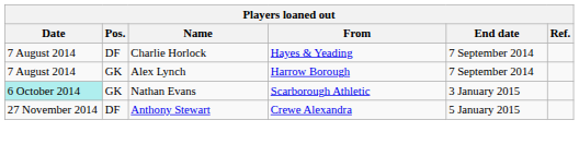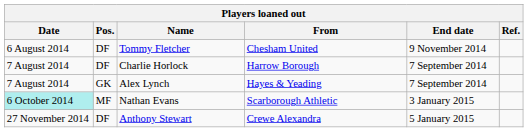 <table class="wikitable" style="font-size:95%;">
 <tr>
 <th colspan="6">Players loaned out</th>
 </tr>
 <tr>
 <th style="width:120px;">Date</th>
 <th style="width:25px;">Pos.</th>
 <th style="width:175px;">Name</th>
 <th style="width:225px;">From</th>
 <th style="width:125px;">End date</th>
 <th style="width:25px;">Ref.</th>
 </tr>
 <tr>
+<td>6 August 2014</td>
+<td>DF</td>
+<td> <a href='#'>Tommy Fletcher</a></td>
+<td> <a href='#'>Chesham United</a></td>
+<td>9 November 2014</td>
+<td></td>
+</tr>
+<tr>
 <td>7 August 2014</td>
 <td>DF</td>
 <td> Charlie Horlock</td>
-<td> <a href='#'>Hayes & Yeading</a></td>
+<td> <a href='#'>Harrow Borough</a></td>
 <td>7 September 2014</td>
 <td></td>
 </tr>
 <tr>
 <td>7 August 2014</td>
 <td>GK</td>
 <td> Alex Lynch</td>
-<td> <a href='#'>Harrow Borough</a></td>
+<td> <a href='#'>Hayes & Yeading</a></td>
 <td>7 September 2014</td>
 <td></td>
 </tr>
 <tr>
 <td style="background: paleturquoise;">6 October 2014</td>
-<td>GK</td>
+<td>MF</td>
 <td> Nathan Evans</td>
 <td> <a href='#'>Scarborough Athletic</a></td>
 <td>3 January 2015</td>
 <td></td>
 </tr>
 <tr>
 <td>27 November 2014</td>
 <td>DF</td>
 <td> <a href='#'>Anthony Stewart</a></td>
 <td> <a href='#'>Crewe Alexandra</a></td>
 <td>5 January 2015</td>
 <td></td>
 </tr>
 </table>
